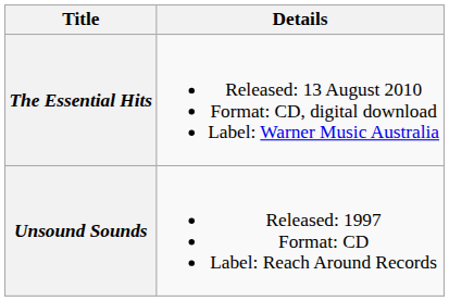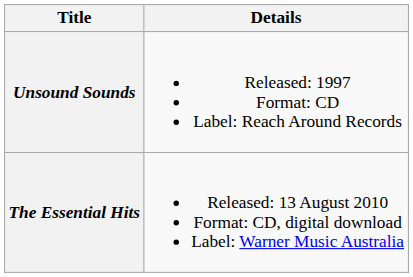 <table class="wikitable plainrowheaders" style="text-align:center;" border="1">
 <tr>
 <th>Title</th>
 <th>Details</th>
 </tr>
 <tr>
+<th scope="row"><em>Unsound Sounds</em></th>
+<td><br><ul><li>Released: 1997</li><li>Format: CD</li><li>Label: Reach Around Records</li></ul></td>
+</tr>
+<tr>
 <th scope="row"><em>The Essential Hits</em></th>
 <td><br><ul><li>Released: 13 August 2010</li><li>Format: CD, digital download</li><li>Label: <a href='#'>Warner Music Australia</a></li></ul></td>
 </tr>
-<tr>
-<th scope="row"><em>Unsound Sounds</em></th>
-<td><br><ul><li>Released: 1997</li><li>Format: CD</li><li>Label: Reach Around Records</li></ul></td>
-</tr>
 </table>
